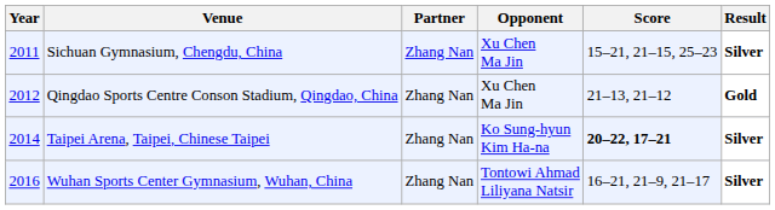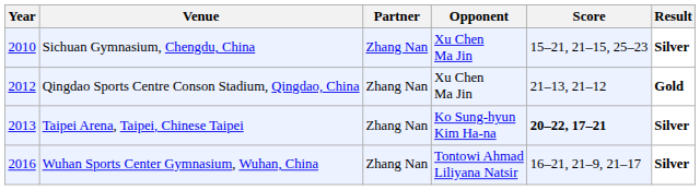 <table class="sortable wikitable" style="font-size: 90%;">
 <tr>
 <th>Year</th>
 <th>Venue</th>
 <th>Partner</th>
 <th>Opponent</th>
 <th>Score</th>
 <th>Result</th>
 </tr>
 <tr style="background:#ECF2FF">
-<td align="center"><a href='#'>2011</a></td>
+<td align="center"><a href='#'>2010</a></td>
 <td align="left">Sichuan Gymnasium, <a href='#'>Chengdu, China</a></td>
 <td align="left"> <a href='#'>Zhang Nan</a></td>
 <td align="left"> <a href='#'>Xu Chen</a> <br>  <a href='#'>Ma Jin</a></td>
 <td align="left">15–21, 21–15, 25–23</td>
 <td style="text-align:left; background:white"> <strong>Silver</strong></td>
 </tr>
 <tr style="background:#ECF2FF">
 <td align="center"><a href='#'>2012</a></td>
 <td align="left">Qingdao Sports Centre Conson Stadium, <a href='#'>Qingdao, China</a></td>
 <td align="left"> Zhang Nan</td>
 <td align="left"> Xu Chen <br>  Ma Jin</td>
 <td align="left">21–13, 21–12</td>
 <td style="text-align:left; background:white"> <strong>Gold</strong></td>
 </tr>
 <tr style="background:#ECF2FF">
-<td align="center"><a href='#'>2014</a></td>
+<td align="center"><a href='#'>2013</a></td>
 <td align="left"><a href='#'>Taipei Arena</a>, <a href='#'>Taipei, Chinese Taipei</a></td>
 <td align="left"> Zhang Nan</td>
 <td align="left"> <a href='#'>Ko Sung-hyun</a> <br>  <a href='#'>Kim Ha-na</a></td>
 <td align="left"><strong>20–22, 17–21</strong></td>
 <td style="text-align:left; background:white"> <strong>Silver</strong></td>
 </tr>
 <tr style="background:#ECF2FF">
 <td align="center"><a href='#'>2016</a></td>
 <td align="left"><a href='#'>Wuhan Sports Center Gymnasium</a>, <a href='#'>Wuhan, China</a></td>
 <td align="left"> Zhang Nan</td>
 <td align="left"> <a href='#'>Tontowi Ahmad</a> <br>  <a href='#'>Liliyana Natsir</a></td>
 <td align="left">16–21, 21–9, 21–17</td>
 <td style="text-align:left; background:white"> <strong>Silver</strong></td>
 </tr>
 </table>
